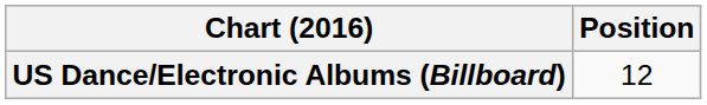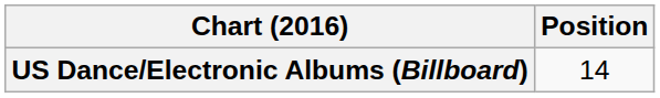 <table class="wikitable plainrowheaders" style="text-align:center">
 <tr>
 <th scope="col">Chart (2016)</th>
 <th scope="col">Position</th>
 </tr>
 <tr>
 <th scope="row">US Dance/Electronic Albums (<em>Billboard</em>)</th>
-<td>12</td>
+<td>14</td>
 </tr>
 </table>
